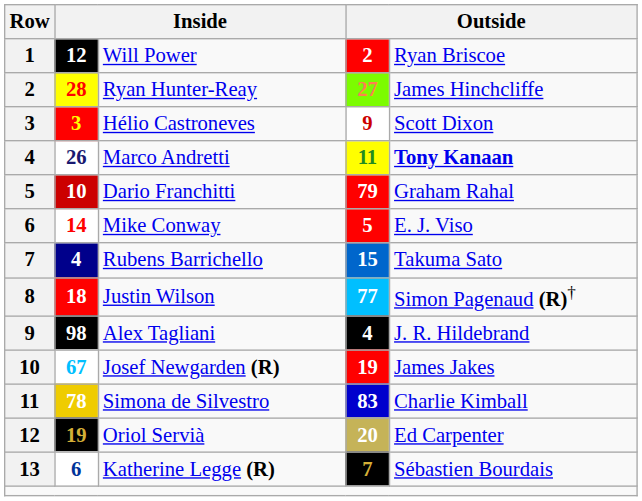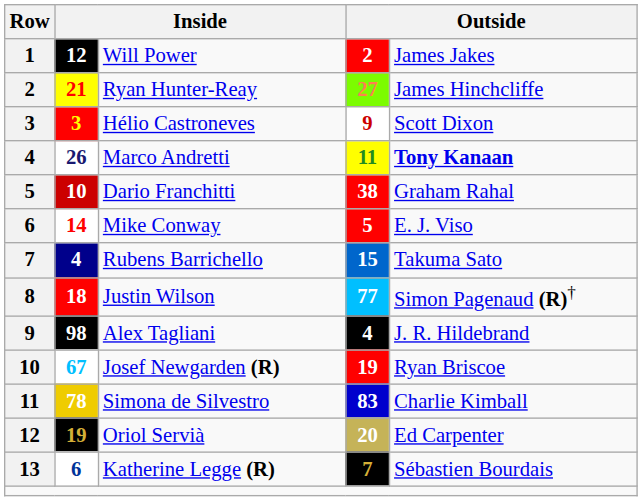 <table class="wikitable" style="font-size: 95%;">
 <tr>
 <th>Row</th>
 <th colspan=2>Inside</th>
 <th colspan=2>Outside</th>
 </tr>
 <tr>
 <th>1</th>
 <td style="background:black; color:white;" align=center width="25"><strong>12</strong></td>
 <td width="175"> <a href='#'>Will Power</a></td>
 <td style="background:red; color:white;" align=center width="25"><strong>2</strong></td>
-<td width="175"> <a href='#'>Ryan Briscoe</a></td>
+<td> <a href='#'>James Jakes</a></td>
 </tr>
 <tr>
 <th>2</th>
-<td style="background:yellow; color:red;" align="center"><strong>28</strong></td>
+<td style="background:yellow; color:red;" align="center"><strong>21</strong></td>
 <td> <a href='#'>Ryan Hunter-Reay</a></td>
 <td style="background:lawngreen; color:coral;" align="center"><strong>27</strong></td>
 <td> <a href='#'>James Hinchcliffe</a></td>
 </tr>
 <tr>
 <th>3</th>
 <td style="background:red; color:yellow;" align="center"><strong>3</strong></td>
 <td> <a href='#'>Hélio Castroneves</a></td>
 <td style="background:white; color:#CC0000;" align="center"><strong>9</strong></td>
 <td> <a href='#'>Scott Dixon</a></td>
 </tr>
 <tr>
 <th>4</th>
 <td style="background:white; color:midnightblue;" align="center"><strong>26</strong></td>
 <td> <a href='#'>Marco Andretti</a></td>
 <td style="background:yellow; color:forestgreen;" align="center"><strong>11</strong></td>
 <td><strong> <a href='#'>Tony Kanaan</a></strong></td>
 </tr>
 <tr>
 <th>5</th>
 <td style="background:#CC0000; color:white;" align=center><strong>10</strong></td>
 <td> <a href='#'>Dario Franchitti</a></td>
-<td style="background:red; color:white;" align="center"><strong>79</strong></td>
+<td style="background:red; color:white;" align="center"><strong>38</strong></td>
 <td> <a href='#'>Graham Rahal</a></td>
 </tr>
 <tr>
 <th>6</th>
 <td style="background:white; color:red;" align="center"><strong>14</strong></td>
 <td> <a href='#'>Mike Conway</a></td>
 <td style="background:red; color:white;" align="center"><strong>5</strong></td>
 <td> <a href='#'>E. J. Viso</a></td>
 </tr>
 <tr>
 <th>7</th>
 <td style="background:darkblue; color:white;" align="center"><strong>4</strong></td>
 <td> <a href='#'>Rubens Barrichello</a></td>
 <td style="background:#0066CC; color:white;" align="center"><strong>15</strong></td>
 <td> <a href='#'>Takuma Sato</a></td>
 </tr>
 <tr>
 <th>8</th>
 <td style="background:red; color:white;" align=center><strong>18</strong></td>
 <td> <a href='#'>Justin Wilson</a></td>
 <td style="background:deepskyblue; color:white;" align="center"><strong>77</strong></td>
 <td> <a href='#'>Simon Pagenaud</a> <strong>(R)</strong><sup>†</sup></td>
 </tr>
 <tr>
 <th>9</th>
 <td style="background:black; color:white;" align="center"><strong>98</strong></td>
 <td> <a href='#'>Alex Tagliani</a></td>
 <td style="background:black; color:white;" align="center"><strong>4</strong></td>
 <td> <a href='#'>J. R. Hildebrand</a></td>
 </tr>
 <tr>
 <th>10</th>
 <td style="background:white; color:deepskyblue;" align="center"><strong>67</strong></td>
 <td> <a href='#'>Josef Newgarden</a> <strong>(R)</strong></td>
 <td style="background:red; color:white;" align="center"><strong>19</strong></td>
-<td> <a href='#'>James Jakes</a></td>
+<td width="175"> <a href='#'>Ryan Briscoe</a></td>
 </tr>
 <tr>
 <th>11</th>
 <td style="background:#EFCC00; color:white;" align="center"><strong>78</strong></td>
 <td> <a href='#'>Simona de Silvestro</a></td>
 <td style="background:mediumblue; color:white;" align="center"><strong>83</strong></td>
 <td> <a href='#'>Charlie Kimball</a></td>
 </tr>
 <tr>
 <th>12</th>
 <td style="background:black; color:#D4AF37;" align="center"><strong>19</strong></td>
 <td> <a href='#'>Oriol Servià</a></td>
 <td style="background:#C5B358; color:white;" align="center"><strong>20</strong></td>
 <td> <a href='#'>Ed Carpenter</a></td>
 </tr>
 <tr>
 <th>13</th>
 <td style="background:white; color:#003399;" align="center"><strong>6</strong></td>
 <td> <a href='#'>Katherine Legge</a> <strong>(R)</strong></td>
 <td style="background:black; color:#D4AF37;" align="center"><strong>7</strong></td>
 <td> <a href='#'>Sébastien Bourdais</a></td>
 </tr>
 <tr>
 <td colspan=5></td>
 </tr>
 </table>
